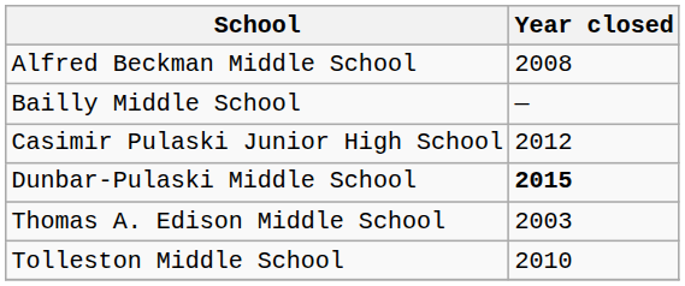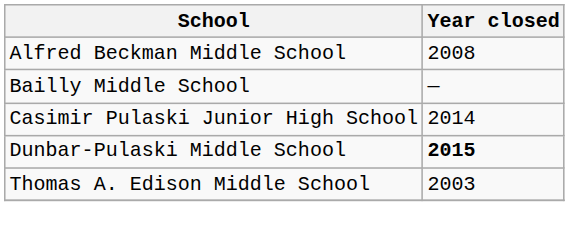 <table class="wikitable sortable">
 <tr>
 <th>School</th>
 <th>Year closed</th>
 </tr>
 <tr>
 <td>Alfred Beckman Middle School</td>
 <td>2008</td>
 </tr>
 <tr>
 <td>Bailly Middle School</td>
 <td>—</td>
 </tr>
 <tr>
 <td>Casimir Pulaski Junior High School</td>
-<td>2012</td>
+<td>2014</td>
 </tr>
 <tr>
 <td>Dunbar-Pulaski Middle School</td>
 <td><strong>2015</strong></td>
 </tr>
 <tr>
 <td>Thomas A. Edison Middle School</td>
 <td>2003</td>
 </tr>
 <tr>
-<td>Tolleston Middle School</td>
-<td>2010</td>
-</tr>
-<tr>
 </tr>
 </table>
